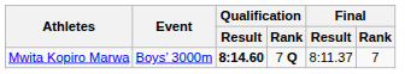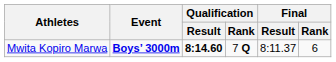 <table class="wikitable" border="1" style="font-size:90%">
 <tr>
 <th rowspan=2>Athletes</th>
 <th rowspan=2>Event</th>
 <th colspan=2>Qualification</th>
 <th colspan=2>Final</th>
 </tr>
 <tr>
 <th>Result</th>
 <th>Rank</th>
 <th>Result</th>
 <th>Rank</th>
 </tr>
 <tr>
 <td><a href='#'>Mwita Kopiro Marwa</a></td>
-<td><a href='#'>Boys’ 3000m</a></td>
+<td><strong><a href='#'>Boys’ 3000m</a></strong></td>
 <td align=center><strong>8:14.60</strong></td>
 <td align=center>7 <strong>Q</strong></td>
 <td align=center>8:11.37</td>
-<td align=center>7</td>
+<td align=center>6</td>
 </tr>
 </table>
